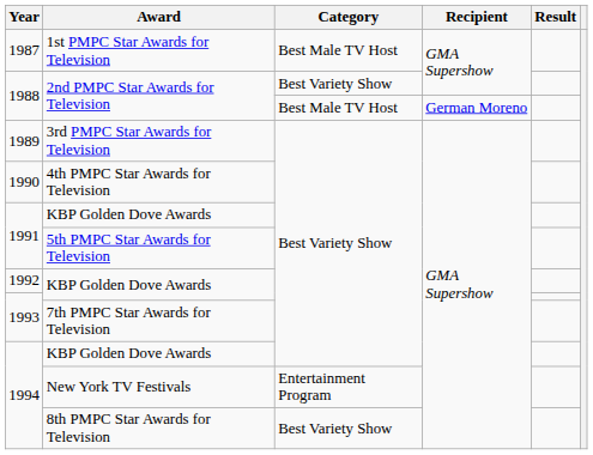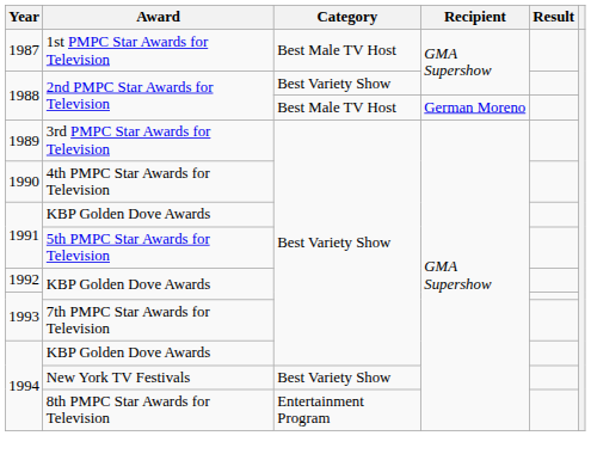 <table class="wikitable">
 <tr>
 <th>Year</th>
 <th>Award</th>
 <th>Category</th>
 <th>Recipient</th>
 <th>Result</th>
 <th></th>
 </tr>
 <tr>
 <td>1987</td>
 <td>1st <a href='#'>PMPC Star Awards for Television</a></td>
 <td>Best Male TV Host</td>
 <td rowspan=2><em>GMA Supershow</em></td>
 <td></td>
 <th rowspan=13></th>
 </tr>
 <tr>
 <td rowspan=2>1988</td>
 <td rowspan=2><a href='#'>2nd PMPC Star Awards for Television</a></td>
 <td>Best Variety Show</td>
 <td></td>
 </tr>
 <tr>
 <td>Best Male TV Host</td>
 <td><a href='#'>German Moreno</a></td>
 <td></td>
 </tr>
 <tr>
 <td>1989</td>
 <td>3rd <a href='#'>PMPC Star Awards for Television</a></td>
 <td rowspan=8>Best Variety Show</td>
 <td rowspan=10><em>GMA Supershow</em></td>
 <td></td>
 </tr>
 <tr>
 <td>1990</td>
 <td>4th PMPC Star Awards for Television</td>
 <td></td>
 </tr>
 <tr>
 <td rowspan=2>1991</td>
 <td>KBP Golden Dove Awards</td>
 <td></td>
 </tr>
 <tr>
 <td><a href='#'>5th PMPC Star Awards for Television</a></td>
 <td></td>
 </tr>
 <tr>
 <td>1992</td>
 <td rowspan=2>KBP Golden Dove Awards</td>
 <td></td>
 </tr>
 <tr>
 <td rowspan=2>1993</td>
 <td></td>
 </tr>
 <tr>
 <td>7th PMPC Star Awards for Television</td>
 <td></td>
 </tr>
 <tr>
 <td rowspan=3>1994</td>
 <td>KBP Golden Dove Awards</td>
 <td></td>
 </tr>
 <tr>
 <td>New York TV Festivals</td>
-<td>Entertainment Program</td>
+<td>Best Variety Show</td>
 <td></td>
 </tr>
 <tr>
 <td>8th PMPC Star Awards for Television</td>
-<td>Best Variety Show</td>
+<td>Entertainment Program</td>
 <td></td>
 </tr>
 </table>
